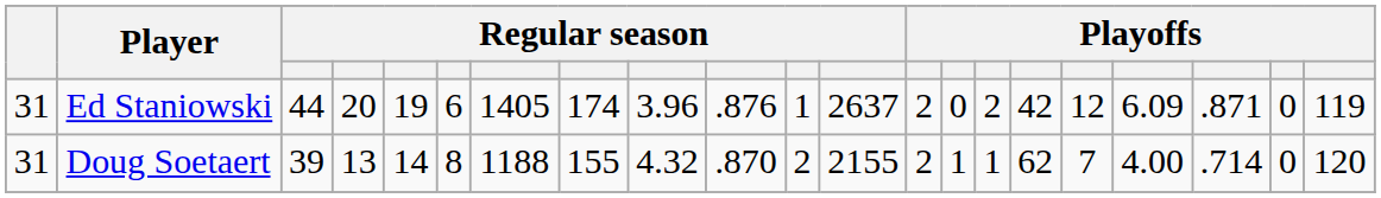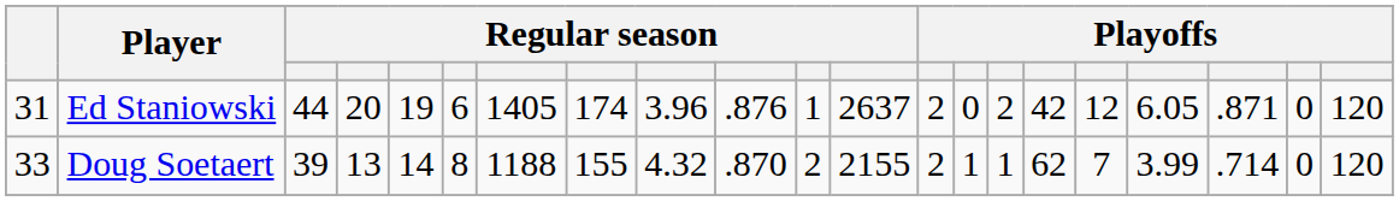 <table class="wikitable plainrowheaders" style="text-align:center;">
 <tr>
 <th scope="col" rowspan="2"></th>
 <th scope="col" rowspan="2">Player</th>
 <th scope=colgroup colspan=10>Regular season</th>
 <th scope=colgroup colspan=9>Playoffs</th>
 </tr>
 <tr>
 <th scope="col"></th>
 <th scope="col"></th>
 <th scope="col"></th>
 <th scope="col"></th>
 <th scope="col"></th>
 <th scope="col"></th>
 <th scope="col"></th>
 <th scope="col"></th>
 <th scope="col"></th>
 <th scope="col"></th>
 <th scope="col"></th>
 <th scope="col"></th>
 <th scope="col"></th>
 <th scope="col"></th>
 <th scope="col"></th>
 <th scope="col"></th>
 <th scope="col"></th>
 <th scope="col"></th>
 <th scope="col"></th>
 </tr>
 <tr>
 <td scope="row">31</td>
 <td align="left"><a href='#'>Ed Staniowski</a></td>
 <td>44</td>
 <td>20</td>
 <td>19</td>
 <td>6</td>
 <td>1405</td>
 <td>174</td>
 <td>3.96</td>
 <td>.876</td>
 <td>1</td>
 <td>2637</td>
 <td>2</td>
 <td>0</td>
 <td>2</td>
 <td>42</td>
 <td>12</td>
-<td>6.09</td>
+<td>6.05</td>
 <td>.871</td>
 <td>0</td>
-<td>119</td>
+<td>120</td>
 </tr>
 <tr>
-<td scope="row">31</td>
+<td scope="row">33</td>
 <td align="left"><a href='#'>Doug Soetaert</a></td>
 <td>39</td>
 <td>13</td>
 <td>14</td>
 <td>8</td>
 <td>1188</td>
 <td>155</td>
 <td>4.32</td>
 <td>.870</td>
 <td>2</td>
 <td>2155</td>
 <td>2</td>
 <td>1</td>
 <td>1</td>
 <td>62</td>
 <td>7</td>
-<td>4.00</td>
+<td>3.99</td>
 <td>.714</td>
 <td>0</td>
 <td>120</td>
 </tr>
 </table>
